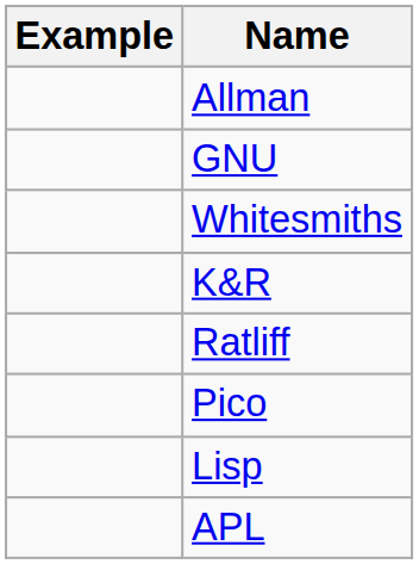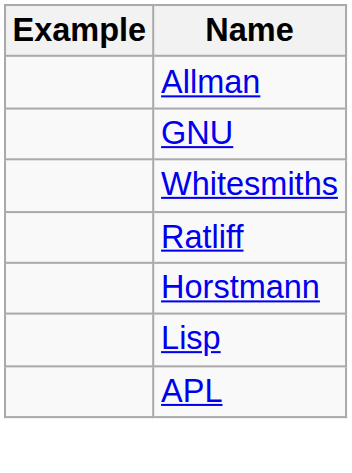 <table class="wikitable">
 <tr>
 <th>Example</th>
 <th>Name</th>
 </tr>
 <tr>
 <td style="padding: 0 4px"></td>
 <td><a href='#'>Allman</a></td>
 </tr>
 <tr>
 <td style="padding: 0 4px"></td>
 <td><a href='#'>GNU</a></td>
 </tr>
 <tr>
 <td style="padding: 0 4px"></td>
 <td><a href='#'>Whitesmiths</a></td>
 </tr>
 <tr>
 <td style="padding: 0 4px"></td>
-<td><a href='#'>K&R</a></td>
-</tr>
-<tr>
-<td style="padding: 0 4px"></td>
 <td><a href='#'>Ratliff</a></td>
 </tr>
 <tr>
 <td style="padding: 0 4px"></td>
-<td><a href='#'>Pico</a></td>
+<td><a href='#'>Horstmann</a></td>
 </tr>
 <tr>
 <td style="padding: 0 4px"></td>
 <td><a href='#'>Lisp</a></td>
 </tr>
 <tr>
 <td style="padding: 0 4px"></td>
 <td><a href='#'>APL</a></td>
 </tr>
 </table>
